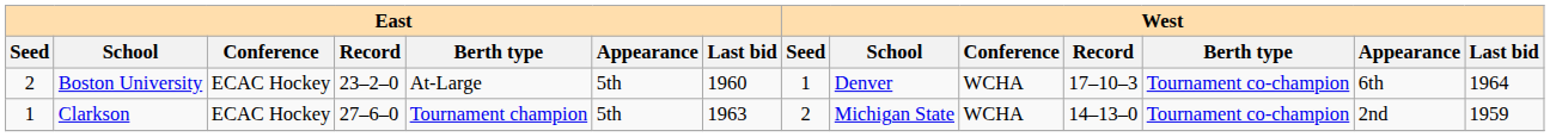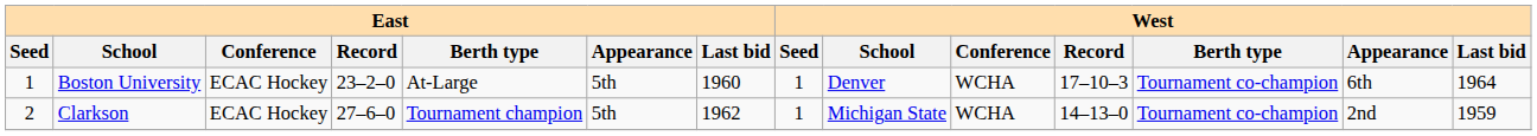 <table class="wikitable">
 <tr>
 <th colspan="7" style="background:#ffdead;">East</th>
 <th colspan="7" style="background:#ffdead;">West</th>
 </tr>
 <tr>
 <th>Seed</th>
 <th>School</th>
 <th>Conference</th>
 <th>Record</th>
 <th>Berth type</th>
 <th>Appearance</th>
 <th>Last bid</th>
 <th>Seed</th>
 <th>School</th>
 <th>Conference</th>
 <th>Record</th>
 <th>Berth type</th>
 <th>Appearance</th>
 <th>Last bid</th>
 </tr>
 <tr>
-<td align=center>2</td>
+<td align=center>1</td>
 <td><a href='#'>Boston University</a></td>
 <td>ECAC Hockey</td>
 <td>23–2–0</td>
 <td>At-Large</td>
 <td>5th</td>
 <td>1960</td>
 <td align=center>1</td>
 <td><a href='#'>Denver</a></td>
 <td>WCHA</td>
 <td>17–10–3</td>
 <td><a href='#'>Tournament co-champion</a></td>
 <td>6th</td>
 <td>1964</td>
 </tr>
 <tr>
-<td align=center>1</td>
+<td align=center>2</td>
 <td><a href='#'>Clarkson</a></td>
 <td>ECAC Hockey</td>
 <td>27–6–0</td>
 <td><a href='#'>Tournament champion</a></td>
 <td>5th</td>
-<td>1963</td>
-<td align=center>2</td>
+<td>1962</td>
+<td align=center>1</td>
 <td><a href='#'>Michigan State</a></td>
 <td>WCHA</td>
 <td>14–13–0</td>
 <td><a href='#'>Tournament co-champion</a></td>
 <td>2nd</td>
 <td>1959</td>
 </tr>
 <tr>
 </tr>
 </table>
